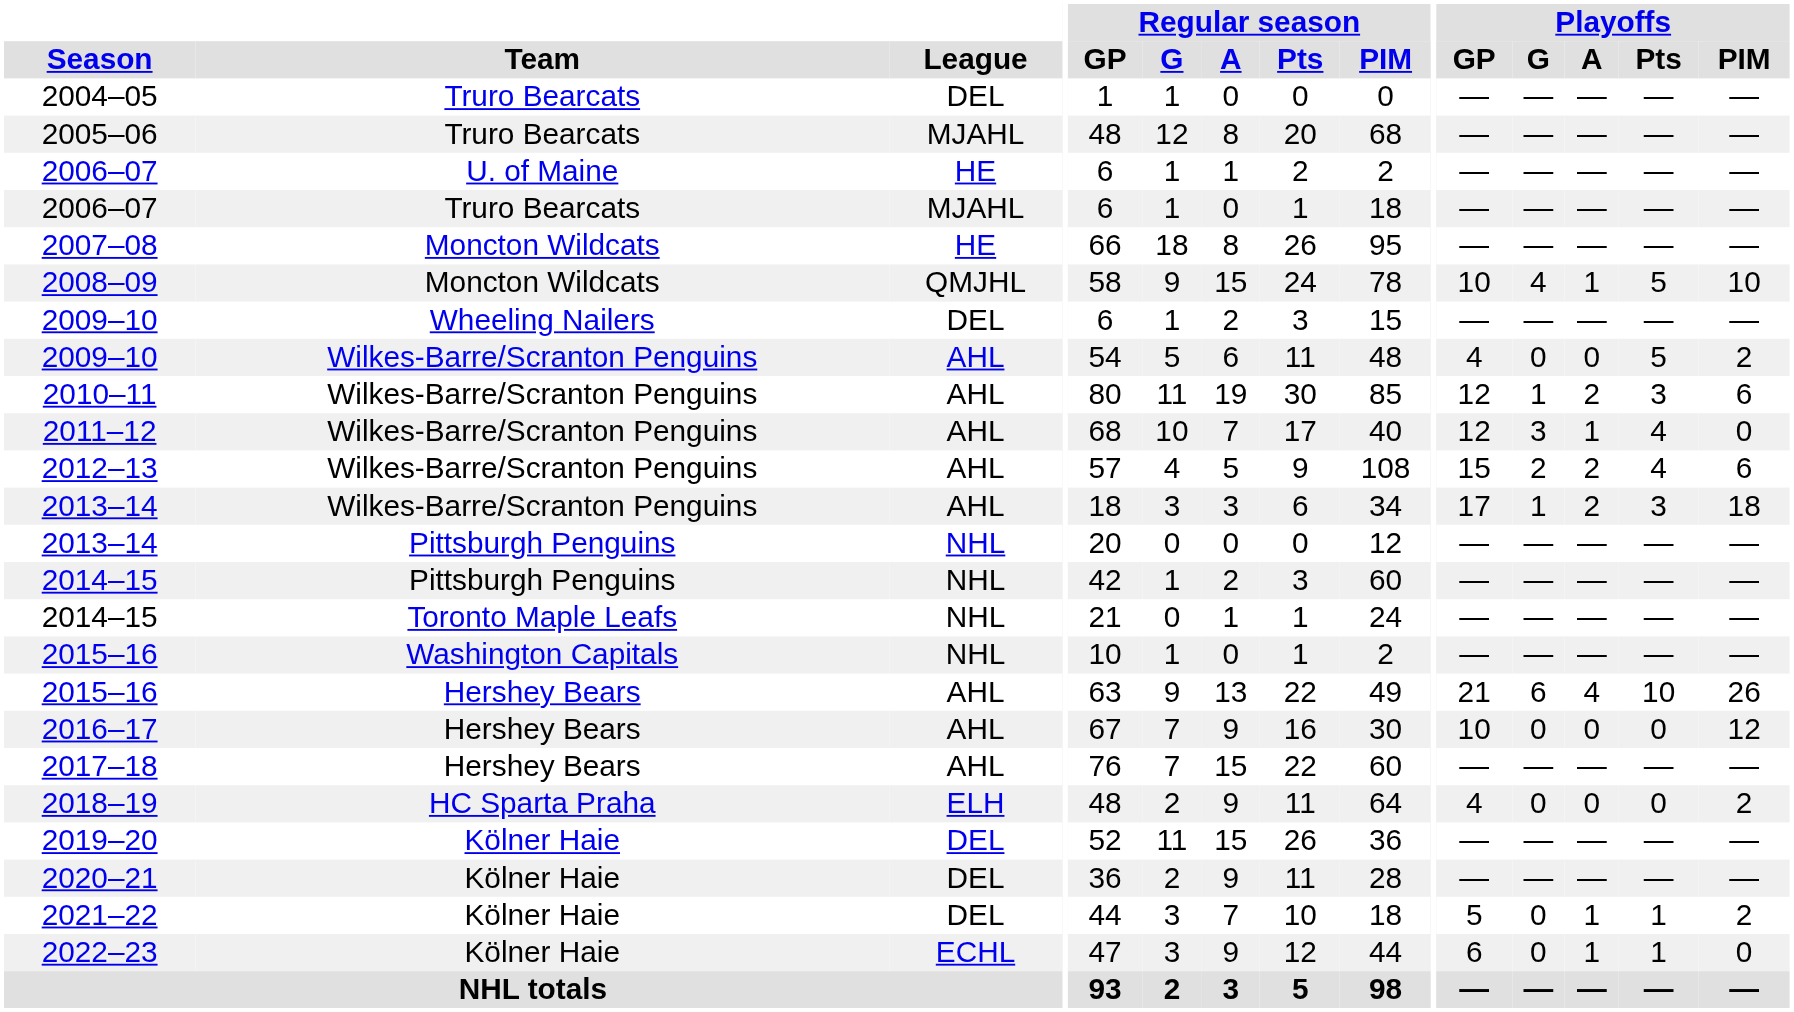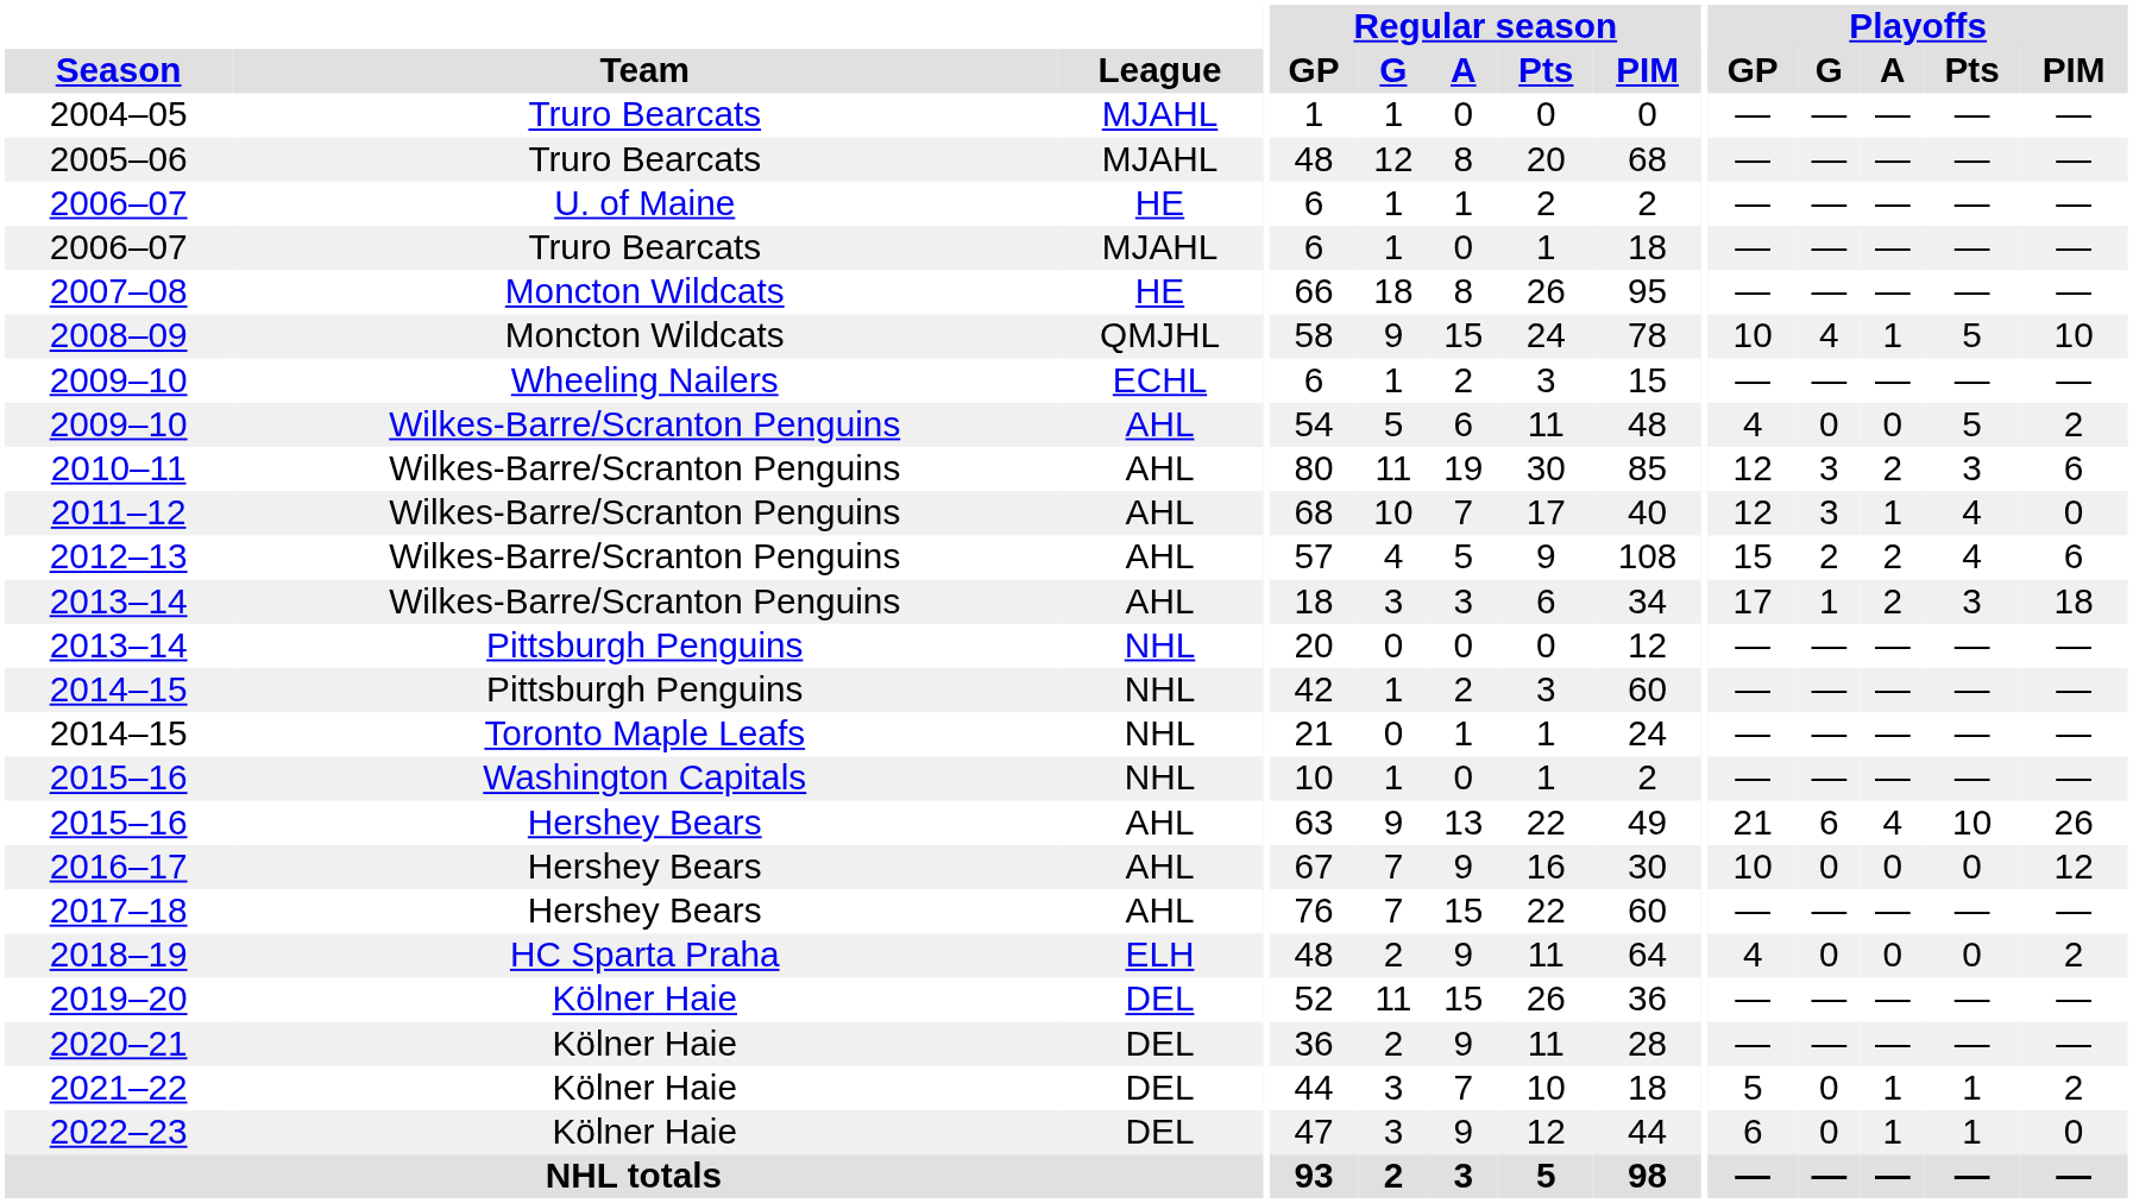 <table border="0" cellpadding="1" cellspacing="0" style="text-align:center; width:60em">
 <tr bgcolor="#e0e0e0">
 <th colspan="3"  bgcolor="#ffffff"></th>
 <th rowspan="99" bgcolor="#ffffff"></th>
 <th colspan="5"><a href='#'>Regular season</a></th>
 <th rowspan="99" bgcolor="#ffffff"></th>
 <th colspan="5"><a href='#'>Playoffs</a></th>
 </tr>
 <tr bgcolor="#e0e0e0">
 <th><a href='#'>Season</a></th>
 <th>Team</th>
 <th>League</th>
 <th>GP</th>
 <th><a href='#'>G</a></th>
 <th><a href='#'>A</a></th>
 <th><a href='#'>Pts</a></th>
 <th><a href='#'>PIM</a></th>
 <th>GP</th>
 <th>G</th>
 <th>A</th>
 <th>Pts</th>
 <th>PIM</th>
 </tr>
 <tr>
 <td>2004–05</td>
 <td><a href='#'>Truro Bearcats</a></td>
-<td>DEL</td>
+<td><a href='#'>MJAHL</a></td>
 <td>1</td>
 <td>1</td>
 <td>0</td>
 <td>0</td>
 <td>0</td>
 <td>—</td>
 <td>—</td>
 <td>—</td>
 <td>—</td>
 <td>—</td>
 </tr>
 <tr bgcolor="#f0f0f0">
 <td>2005–06</td>
 <td>Truro Bearcats</td>
 <td>MJAHL</td>
 <td>48</td>
 <td>12</td>
 <td>8</td>
 <td>20</td>
 <td>68</td>
 <td>—</td>
 <td>—</td>
 <td>—</td>
 <td>—</td>
 <td>—</td>
 </tr>
 <tr>
 <td><a href='#'>2006–07</a></td>
 <td><a href='#'>U. of Maine</a></td>
 <td><a href='#'>HE</a></td>
 <td>6</td>
 <td>1</td>
 <td>1</td>
 <td>2</td>
 <td>2</td>
 <td>—</td>
 <td>—</td>
 <td>—</td>
 <td>—</td>
 <td>—</td>
 </tr>
 <tr bgcolor="#f0f0f0">
 <td>2006–07</td>
 <td>Truro Bearcats</td>
 <td>MJAHL</td>
 <td>6</td>
 <td>1</td>
 <td>0</td>
 <td>1</td>
 <td>18</td>
 <td>—</td>
 <td>—</td>
 <td>—</td>
 <td>—</td>
 <td>—</td>
 </tr>
 <tr>
 <td><a href='#'>2007–08</a></td>
 <td><a href='#'>Moncton Wildcats</a></td>
 <td><a href='#'>HE</a></td>
 <td>66</td>
 <td>18</td>
 <td>8</td>
 <td>26</td>
 <td>95</td>
 <td>—</td>
 <td>—</td>
 <td>—</td>
 <td>—</td>
 <td>—</td>
 </tr>
 <tr bgcolor="#f0f0f0">
 <td><a href='#'>2008–09</a></td>
 <td>Moncton Wildcats</td>
 <td>QMJHL</td>
 <td>58</td>
 <td>9</td>
 <td>15</td>
 <td>24</td>
 <td>78</td>
 <td>10</td>
 <td>4</td>
 <td>1</td>
 <td>5</td>
 <td>10</td>
 </tr>
 <tr>
 <td><a href='#'>2009–10</a></td>
 <td><a href='#'>Wheeling Nailers</a></td>
-<td>DEL</td>
+<td><a href='#'>ECHL</a></td>
 <td>6</td>
 <td>1</td>
 <td>2</td>
 <td>3</td>
 <td>15</td>
 <td>—</td>
 <td>—</td>
 <td>—</td>
 <td>—</td>
 <td>—</td>
 </tr>
 <tr bgcolor="#f0f0f0">
 <td><a href='#'>2009–10</a></td>
 <td><a href='#'>Wilkes-Barre/Scranton Penguins</a></td>
 <td><a href='#'>AHL</a></td>
 <td>54</td>
 <td>5</td>
 <td>6</td>
 <td>11</td>
 <td>48</td>
 <td>4</td>
 <td>0</td>
 <td>0</td>
 <td>5</td>
 <td>2</td>
 </tr>
 <tr>
 <td><a href='#'>2010–11</a></td>
 <td>Wilkes-Barre/Scranton Penguins</td>
 <td>AHL</td>
 <td>80</td>
 <td>11</td>
 <td>19</td>
 <td>30</td>
 <td>85</td>
 <td>12</td>
-<td>1</td>
+<td>3</td>
 <td>2</td>
 <td>3</td>
 <td>6</td>
 </tr>
 <tr bgcolor="#f0f0f0">
 <td><a href='#'>2011–12</a></td>
 <td>Wilkes-Barre/Scranton Penguins</td>
 <td>AHL</td>
 <td>68</td>
 <td>10</td>
 <td>7</td>
 <td>17</td>
 <td>40</td>
 <td>12</td>
 <td>3</td>
 <td>1</td>
 <td>4</td>
 <td>0</td>
 </tr>
 <tr>
 <td><a href='#'>2012–13</a></td>
 <td>Wilkes-Barre/Scranton Penguins</td>
 <td>AHL</td>
 <td>57</td>
 <td>4</td>
 <td>5</td>
 <td>9</td>
 <td>108</td>
 <td>15</td>
 <td>2</td>
 <td>2</td>
 <td>4</td>
 <td>6</td>
 </tr>
 <tr bgcolor="#f0f0f0">
 <td><a href='#'>2013–14</a></td>
 <td>Wilkes-Barre/Scranton Penguins</td>
 <td>AHL</td>
 <td>18</td>
 <td>3</td>
 <td>3</td>
 <td>6</td>
 <td>34</td>
 <td>17</td>
 <td>1</td>
 <td>2</td>
 <td>3</td>
 <td>18</td>
 </tr>
 <tr>
 <td><a href='#'>2013–14</a></td>
 <td><a href='#'>Pittsburgh Penguins</a></td>
 <td><a href='#'>NHL</a></td>
 <td>20</td>
 <td>0</td>
 <td>0</td>
 <td>0</td>
 <td>12</td>
 <td>—</td>
 <td>—</td>
 <td>—</td>
 <td>—</td>
 <td>—</td>
 </tr>
 <tr bgcolor="#f0f0f0">
 <td><a href='#'>2014–15</a></td>
 <td>Pittsburgh Penguins</td>
 <td>NHL</td>
 <td>42</td>
 <td>1</td>
 <td>2</td>
 <td>3</td>
 <td>60</td>
 <td>—</td>
 <td>—</td>
 <td>—</td>
 <td>—</td>
 <td>—</td>
 </tr>
 <tr>
 <td>2014–15</td>
 <td><a href='#'>Toronto Maple Leafs</a></td>
 <td>NHL</td>
 <td>21</td>
 <td>0</td>
 <td>1</td>
 <td>1</td>
 <td>24</td>
 <td>—</td>
 <td>—</td>
 <td>—</td>
 <td>—</td>
 <td>—</td>
 </tr>
 <tr bgcolor="#f0f0f0">
 <td><a href='#'>2015–16</a></td>
 <td><a href='#'>Washington Capitals</a></td>
 <td>NHL</td>
 <td>10</td>
 <td>1</td>
 <td>0</td>
 <td>1</td>
 <td>2</td>
 <td>—</td>
 <td>—</td>
 <td>—</td>
 <td>—</td>
 <td>—</td>
 </tr>
 <tr>
 <td><a href='#'>2015–16</a></td>
 <td><a href='#'>Hershey Bears</a></td>
 <td>AHL</td>
 <td>63</td>
 <td>9</td>
 <td>13</td>
 <td>22</td>
 <td>49</td>
 <td>21</td>
 <td>6</td>
 <td>4</td>
 <td>10</td>
 <td>26</td>
 </tr>
 <tr bgcolor="#f0f0f0">
 <td><a href='#'>2016–17</a></td>
 <td>Hershey Bears</td>
 <td>AHL</td>
 <td>67</td>
 <td>7</td>
 <td>9</td>
 <td>16</td>
 <td>30</td>
 <td>10</td>
 <td>0</td>
 <td>0</td>
 <td>0</td>
 <td>12</td>
 </tr>
 <tr>
 <td><a href='#'>2017–18</a></td>
 <td>Hershey Bears</td>
 <td>AHL</td>
 <td>76</td>
 <td>7</td>
 <td>15</td>
 <td>22</td>
 <td>60</td>
 <td>—</td>
 <td>—</td>
 <td>—</td>
 <td>—</td>
 <td>—</td>
 </tr>
 <tr bgcolor="#f0f0f0">
 <td><a href='#'>2018–19</a></td>
 <td><a href='#'>HC Sparta Praha</a></td>
 <td><a href='#'>ELH</a></td>
 <td>48</td>
 <td>2</td>
 <td>9</td>
 <td>11</td>
 <td>64</td>
 <td>4</td>
 <td>0</td>
 <td>0</td>
 <td>0</td>
 <td>2</td>
 </tr>
 <tr>
 <td><a href='#'>2019–20</a></td>
 <td><a href='#'>Kölner Haie</a></td>
 <td><a href='#'>DEL</a></td>
 <td>52</td>
 <td>11</td>
 <td>15</td>
 <td>26</td>
 <td>36</td>
 <td>—</td>
 <td>—</td>
 <td>—</td>
 <td>—</td>
 <td>—</td>
 </tr>
 <tr bgcolor="#f0f0f0">
 <td><a href='#'>2020–21</a></td>
 <td>Kölner Haie</td>
 <td>DEL</td>
 <td>36</td>
 <td>2</td>
 <td>9</td>
 <td>11</td>
 <td>28</td>
 <td>—</td>
 <td>—</td>
 <td>—</td>
 <td>—</td>
 <td>—</td>
 </tr>
 <tr>
 <td><a href='#'>2021–22</a></td>
 <td>Kölner Haie</td>
 <td>DEL</td>
 <td>44</td>
 <td>3</td>
 <td>7</td>
 <td>10</td>
 <td>18</td>
 <td>5</td>
 <td>0</td>
 <td>1</td>
 <td>1</td>
 <td>2</td>
 </tr>
 <tr bgcolor="#f0f0f0">
 <td><a href='#'>2022–23</a></td>
 <td>Kölner Haie</td>
-<td><a href='#'>ECHL</a></td>
+<td>DEL</td>
 <td>47</td>
 <td>3</td>
 <td>9</td>
 <td>12</td>
 <td>44</td>
 <td>6</td>
 <td>0</td>
 <td>1</td>
 <td>1</td>
 <td>0</td>
 </tr>
 <tr bgcolor="#e0e0e0">
 <th colspan="3">NHL totals</th>
 <th>93</th>
 <th>2</th>
 <th>3</th>
 <th>5</th>
 <th>98</th>
 <th>—</th>
 <th>—</th>
 <th>—</th>
 <th>—</th>
 <th>—</th>
 </tr>
 </table>
